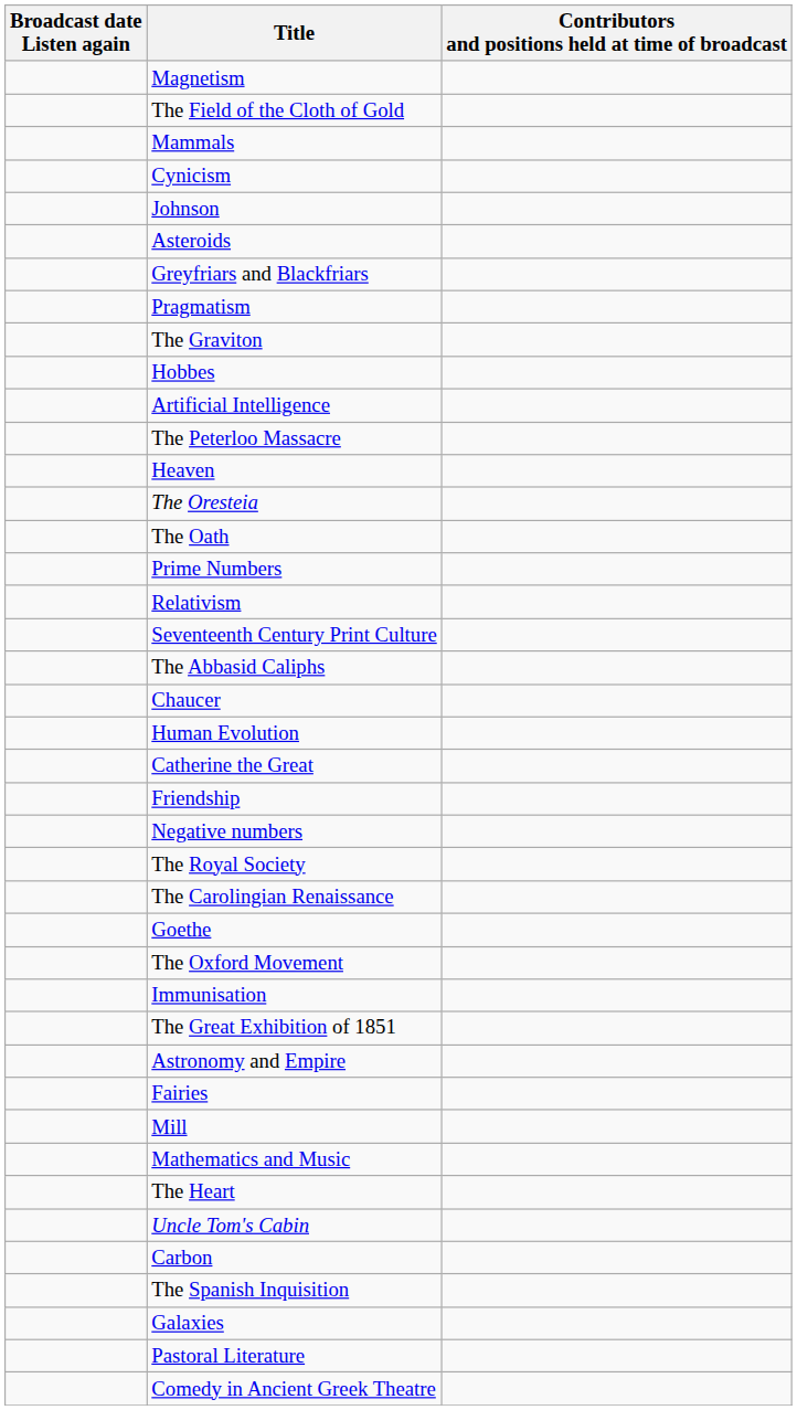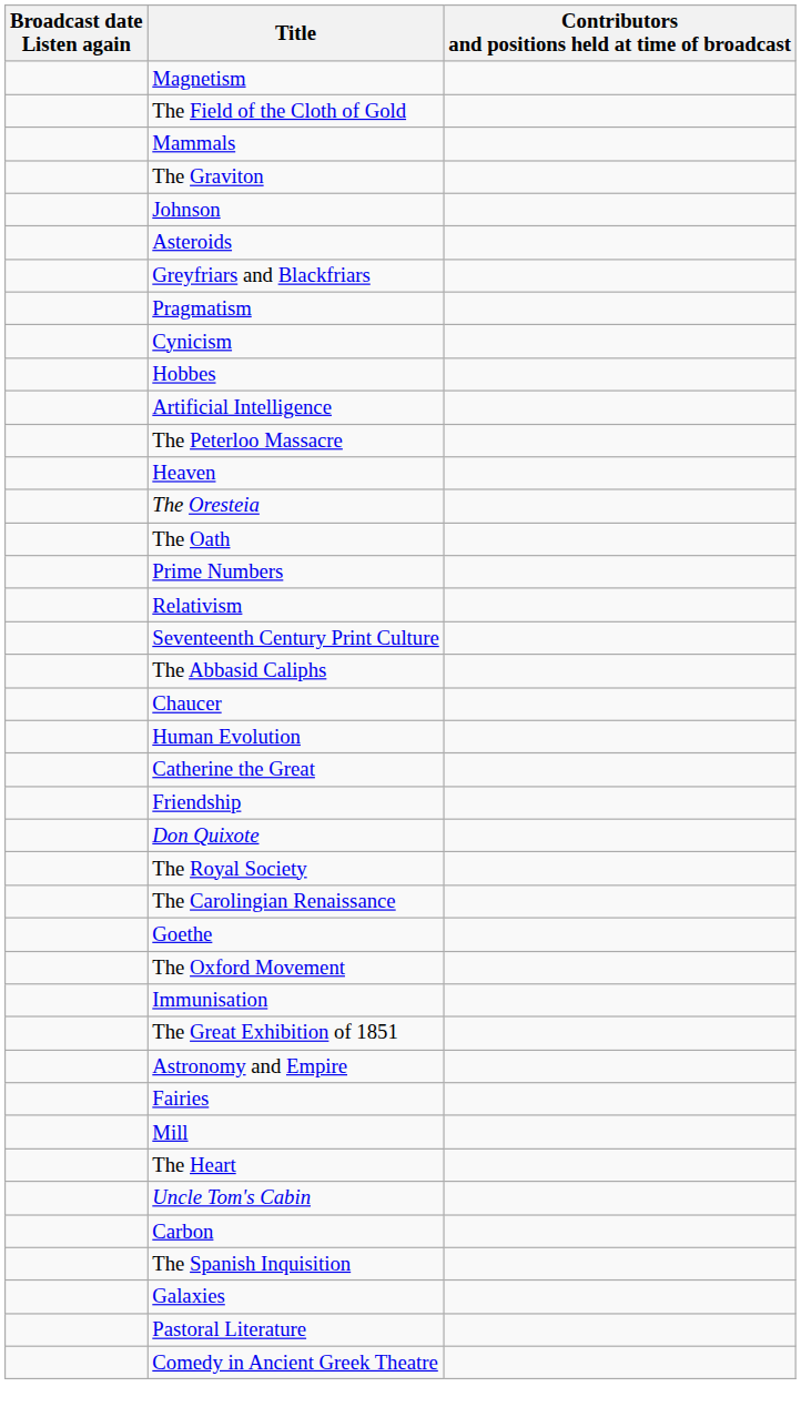 <table class="wikitable">
 <tr>
 <th>Broadcast date <br> Listen again</th>
 <th>Title</th>
 <th>Contributors <br> and positions held at time of broadcast</th>
 </tr>
 <tr>
 <td></td>
 <td><a href='#'>Magnetism</a></td>
 <td></td>
 </tr>
 <tr>
 <td></td>
 <td>The <a href='#'>Field of the Cloth of Gold</a></td>
 <td></td>
 </tr>
 <tr>
 <td></td>
 <td><a href='#'>Mammals</a></td>
 <td></td>
 </tr>
 <tr>
 <td></td>
-<td><a href='#'>Cynicism</a></td>
+<td>The <a href='#'>Graviton</a></td>
 <td></td>
 </tr>
 <tr>
 <td></td>
 <td><a href='#'>Johnson</a></td>
 <td></td>
 </tr>
 <tr>
 <td></td>
 <td><a href='#'>Asteroids</a></td>
 <td></td>
 </tr>
 <tr>
 <td></td>
 <td><a href='#'>Greyfriars</a> and <a href='#'>Blackfriars</a></td>
 <td></td>
 </tr>
 <tr>
 <td></td>
 <td><a href='#'>Pragmatism</a></td>
 <td></td>
 </tr>
 <tr>
 <td></td>
-<td>The <a href='#'>Graviton</a></td>
+<td><a href='#'>Cynicism</a></td>
 <td></td>
 </tr>
 <tr>
 <td></td>
 <td><a href='#'>Hobbes</a></td>
 <td></td>
 </tr>
 <tr>
 <td></td>
 <td><a href='#'>Artificial Intelligence</a></td>
 <td></td>
 </tr>
 <tr>
 <td></td>
 <td>The <a href='#'>Peterloo Massacre</a></td>
 <td></td>
 </tr>
 <tr>
 <td></td>
 <td><a href='#'>Heaven</a></td>
 <td></td>
 </tr>
 <tr>
 <td></td>
 <td><em>The <a href='#'>Oresteia</a></em></td>
 <td></td>
 </tr>
 <tr>
 <td></td>
 <td>The <a href='#'>Oath</a></td>
 <td></td>
 </tr>
 <tr>
 <td></td>
 <td><a href='#'>Prime Numbers</a></td>
 <td></td>
 </tr>
 <tr>
 <td></td>
 <td><a href='#'>Relativism</a></td>
 <td></td>
 </tr>
 <tr>
 <td></td>
 <td><a href='#'>Seventeenth Century Print Culture</a></td>
 <td></td>
 </tr>
 <tr>
 <td></td>
 <td>The <a href='#'>Abbasid Caliphs</a></td>
 <td></td>
 </tr>
 <tr>
 <td></td>
 <td><a href='#'>Chaucer</a></td>
 <td></td>
 </tr>
 <tr>
 <td></td>
 <td><a href='#'>Human Evolution</a></td>
 <td></td>
 </tr>
 <tr>
 <td></td>
 <td><a href='#'>Catherine the Great</a></td>
 <td></td>
 </tr>
 <tr>
 <td></td>
 <td><a href='#'>Friendship</a></td>
 <td></td>
 </tr>
 <tr>
 <td></td>
-<td><a href='#'>Negative numbers</a></td>
+<td><em><a href='#'>Don Quixote</a></em></td>
 <td></td>
 </tr>
 <tr>
 <td></td>
 <td>The <a href='#'>Royal Society</a></td>
 <td></td>
 </tr>
 <tr>
 <td></td>
 <td>The <a href='#'>Carolingian Renaissance</a></td>
 <td></td>
 </tr>
 <tr>
 <td></td>
 <td><a href='#'>Goethe</a></td>
 <td></td>
 </tr>
 <tr>
 <td></td>
 <td>The <a href='#'>Oxford Movement</a></td>
 <td></td>
 </tr>
 <tr>
 <td></td>
 <td><a href='#'>Immunisation</a></td>
 <td></td>
 </tr>
 <tr>
 <td></td>
 <td>The <a href='#'>Great Exhibition</a> of 1851</td>
 <td></td>
 </tr>
 <tr>
 <td></td>
 <td><a href='#'>Astronomy</a> and <a href='#'>Empire</a></td>
 <td></td>
 </tr>
 <tr>
 <td></td>
 <td><a href='#'>Fairies</a></td>
 <td></td>
 </tr>
 <tr>
 <td></td>
 <td><a href='#'>Mill</a></td>
 <td></td>
 </tr>
 <tr>
 <td></td>
-<td><a href='#'>Mathematics and Music</a></td>
-<td></td>
-</tr>
-<tr>
-<td></td>
 <td>The <a href='#'>Heart</a></td>
 <td></td>
 </tr>
 <tr>
 <td></td>
 <td><em><a href='#'>Uncle Tom's Cabin</a></em></td>
 <td></td>
 </tr>
 <tr>
 <td></td>
 <td><a href='#'>Carbon</a></td>
 <td></td>
 </tr>
 <tr>
 <td></td>
 <td>The <a href='#'>Spanish Inquisition</a></td>
 <td></td>
 </tr>
 <tr>
 <td></td>
 <td><a href='#'>Galaxies</a></td>
 <td></td>
 </tr>
 <tr>
 <td></td>
 <td><a href='#'>Pastoral Literature</a></td>
 <td></td>
 </tr>
 <tr>
 <td></td>
 <td><a href='#'>Comedy in Ancient Greek Theatre</a></td>
 <td></td>
 </tr>
 </table>
